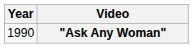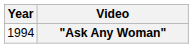 <table class="wikitable plainrowheaders">
 <tr>
 <th>Year</th>
 <th style="width:12em;">Video</th>
 </tr>
 <tr>
-<td>1990</td>
+<td>1994</td>
 <th scope="row">"Ask Any Woman"</th>
 </tr>
 </table>
